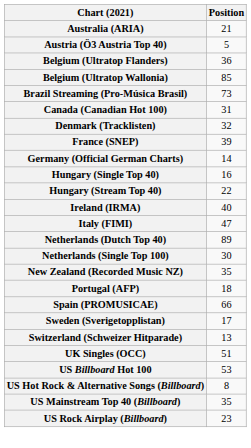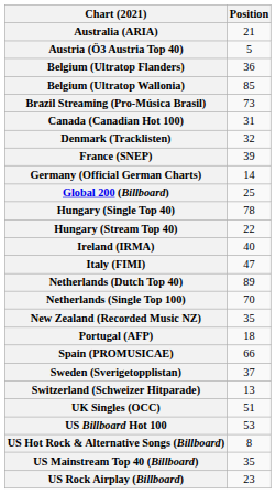 <table class="wikitable sortable plainrowheaders" style="text-align:center">
 <tr>
 <th scope="col">Chart (2021)</th>
 <th scope="col">Position</th>
 </tr>
 <tr>
 <th scope="row">Australia (ARIA)</th>
 <td>21</td>
 </tr>
 <tr>
 <th scope="row">Austria (Ö3 Austria Top 40)</th>
 <td>5</td>
 </tr>
 <tr>
 <th scope="row">Belgium (Ultratop Flanders)</th>
 <td>36</td>
 </tr>
 <tr>
 <th scope="row">Belgium (Ultratop Wallonia)</th>
 <td>85</td>
 </tr>
 <tr>
 <th scope="row">Brazil Streaming (Pro-Música Brasil)</th>
 <td>73</td>
 </tr>
 <tr>
 <th scope="row">Canada (Canadian Hot 100)</th>
 <td>31</td>
 </tr>
 <tr>
 <th scope="row">Denmark (Tracklisten)</th>
 <td>32</td>
 </tr>
 <tr>
 <th scope="row">France (SNEP)</th>
 <td>39</td>
 </tr>
 <tr>
 <th scope="row">Germany (Official German Charts)</th>
 <td>14</td>
 </tr>
 <tr>
+<th scope="row"><a href='#'>Global 200</a> (<em>Billboard</em>)</th>
+<td>25</td>
+</tr>
+<tr>
 <th scope="row">Hungary (Single Top 40)</th>
-<td>16</td>
+<td>78</td>
 </tr>
 <tr>
 <th scope="row">Hungary (Stream Top 40)</th>
 <td>22</td>
 </tr>
 <tr>
 <th scope="row">Ireland (IRMA)</th>
 <td>40</td>
 </tr>
 <tr>
 <th scope="row">Italy (FIMI)</th>
 <td>47</td>
 </tr>
 <tr>
 <th scope="row">Netherlands (Dutch Top 40)</th>
 <td>89</td>
 </tr>
 <tr>
 <th scope="row">Netherlands (Single Top 100)</th>
-<td>30</td>
+<td>70</td>
 </tr>
 <tr>
 <th scope="row">New Zealand (Recorded Music NZ)</th>
 <td>35</td>
 </tr>
 <tr>
 <th scope="row">Portugal (AFP)</th>
 <td>18</td>
 </tr>
 <tr>
 <th scope="row">Spain (PROMUSICAE)</th>
 <td>66</td>
 </tr>
 <tr>
 <th scope="row">Sweden (Sverigetopplistan)</th>
-<td>17</td>
+<td>37</td>
 </tr>
 <tr>
 <th scope="row">Switzerland (Schweizer Hitparade)</th>
 <td>13</td>
 </tr>
 <tr>
 <th scope="row">UK Singles (OCC)</th>
 <td>51</td>
 </tr>
 <tr>
 <th scope="row">US <em>Billboard</em> Hot 100</th>
 <td>53</td>
 </tr>
 <tr>
 <th scope="row">US Hot Rock & Alternative Songs (<em>Billboard</em>)</th>
 <td>8</td>
 </tr>
 <tr>
 <th scope="row">US Mainstream Top 40 (<em>Billboard</em>)</th>
 <td>35</td>
 </tr>
 <tr>
 <th scope="row">US Rock Airplay (<em>Billboard</em>)</th>
 <td>23</td>
 </tr>
 </table>
